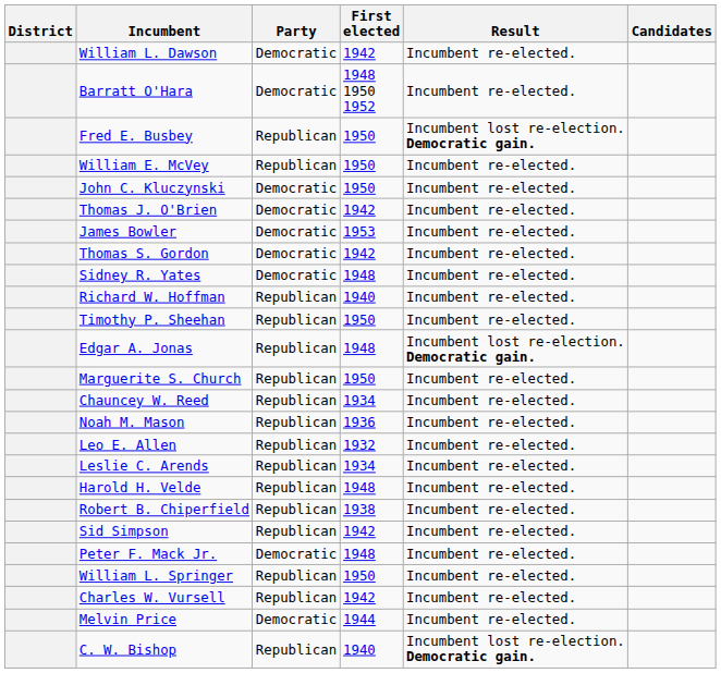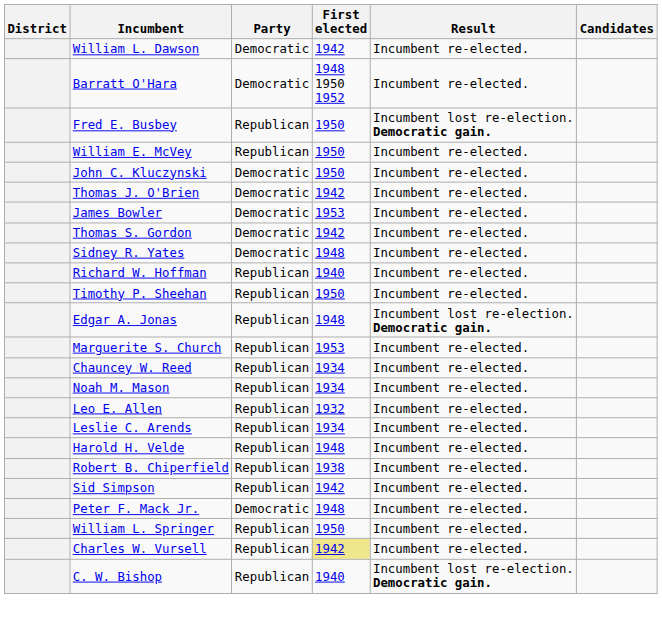 <table class=wikitable>
 <tr valign=bottom>
 <th>District</th>
 <th>Incumbent</th>
 <th>Party</th>
 <th>First<br>elected</th>
 <th>Result</th>
 <th>Candidates</th>
 </tr>
 <tr>
 <th></th>
 <td><a href='#'>William L. Dawson</a></td>
 <td>Democratic</td>
 <td><a href='#'>1942</a></td>
 <td>Incumbent re-elected.</td>
 <td nowrap></td>
 </tr>
 <tr>
 <th></th>
 <td><a href='#'>Barratt O'Hara</a></td>
 <td>Democratic</td>
 <td><a href='#'>1948</a><br>1950 <br><a href='#'>1952</a></td>
 <td>Incumbent re-elected.</td>
 <td nowrap></td>
 </tr>
 <tr>
 <th></th>
 <td><a href='#'>Fred E. Busbey</a></td>
 <td>Republican</td>
 <td><a href='#'>1950</a></td>
 <td>Incumbent lost re-election.<br><strong>Democratic gain.</strong></td>
 <td nowrap></td>
 </tr>
 <tr>
 <th></th>
 <td><a href='#'>William E. McVey</a></td>
 <td>Republican</td>
 <td><a href='#'>1950</a></td>
 <td>Incumbent re-elected.</td>
 <td nowrap></td>
 </tr>
 <tr>
 <th></th>
 <td><a href='#'>John C. Kluczynski</a></td>
 <td>Democratic</td>
 <td><a href='#'>1950</a></td>
 <td>Incumbent re-elected.</td>
 <td nowrap></td>
 </tr>
 <tr>
 <th></th>
 <td><a href='#'>Thomas J. O'Brien</a></td>
 <td>Democratic</td>
 <td><a href='#'>1942</a></td>
 <td>Incumbent re-elected.</td>
 <td nowrap></td>
 </tr>
 <tr>
 <th></th>
 <td><a href='#'>James Bowler</a></td>
 <td>Democratic</td>
 <td><a href='#'>1953</a></td>
 <td>Incumbent re-elected.</td>
 <td nowrap></td>
 </tr>
 <tr>
 <th></th>
 <td><a href='#'>Thomas S. Gordon</a></td>
 <td>Democratic</td>
 <td><a href='#'>1942</a></td>
 <td>Incumbent re-elected.</td>
 <td nowrap></td>
 </tr>
 <tr>
 <th></th>
 <td><a href='#'>Sidney R. Yates</a></td>
 <td>Democratic</td>
 <td><a href='#'>1948</a></td>
 <td>Incumbent re-elected.</td>
 <td nowrap></td>
 </tr>
 <tr>
 <th></th>
 <td><a href='#'>Richard W. Hoffman</a></td>
 <td>Republican</td>
 <td><a href='#'>1940</a></td>
 <td>Incumbent re-elected.</td>
 <td nowrap></td>
 </tr>
 <tr>
 <th></th>
 <td><a href='#'>Timothy P. Sheehan</a></td>
 <td>Republican</td>
 <td><a href='#'>1950</a></td>
 <td>Incumbent re-elected.</td>
 <td nowrap></td>
 </tr>
 <tr>
 <th></th>
 <td><a href='#'>Edgar A. Jonas</a></td>
 <td>Republican</td>
 <td><a href='#'>1948</a></td>
 <td>Incumbent lost re-election.<br><strong>Democratic gain.</strong></td>
 <td nowrap></td>
 </tr>
 <tr>
 <th></th>
 <td><a href='#'>Marguerite S. Church</a></td>
 <td>Republican</td>
-<td><a href='#'>1950</a></td>
+<td><a href='#'>1953</a></td>
 <td>Incumbent re-elected.</td>
 <td nowrap></td>
 </tr>
 <tr>
 <th></th>
 <td><a href='#'>Chauncey W. Reed</a></td>
 <td>Republican</td>
 <td><a href='#'>1934</a></td>
 <td>Incumbent re-elected.</td>
 <td nowrap></td>
 </tr>
 <tr>
 <th></th>
 <td><a href='#'>Noah M. Mason</a></td>
 <td>Republican</td>
-<td><a href='#'>1936</a></td>
+<td><a href='#'>1934</a></td>
 <td>Incumbent re-elected.</td>
 <td nowrap></td>
 </tr>
 <tr>
 <th></th>
 <td><a href='#'>Leo E. Allen</a></td>
 <td>Republican</td>
 <td><a href='#'>1932</a></td>
 <td>Incumbent re-elected.</td>
 <td nowrap></td>
 </tr>
 <tr>
 <th></th>
 <td><a href='#'>Leslie C. Arends</a></td>
 <td>Republican</td>
 <td><a href='#'>1934</a></td>
 <td>Incumbent re-elected.</td>
 <td nowrap></td>
 </tr>
 <tr>
 <th></th>
 <td><a href='#'>Harold H. Velde</a></td>
 <td>Republican</td>
 <td><a href='#'>1948</a></td>
 <td>Incumbent re-elected.</td>
 <td nowrap></td>
 </tr>
 <tr>
 <th></th>
 <td><a href='#'>Robert B. Chiperfield</a></td>
 <td>Republican</td>
 <td><a href='#'>1938</a></td>
 <td>Incumbent re-elected.</td>
 <td nowrap></td>
 </tr>
 <tr>
 <th></th>
 <td><a href='#'>Sid Simpson</a></td>
 <td>Republican</td>
 <td><a href='#'>1942</a></td>
 <td>Incumbent re-elected.</td>
 <td nowrap></td>
 </tr>
 <tr>
 <th></th>
 <td><a href='#'>Peter F. Mack Jr.</a></td>
 <td>Democratic</td>
 <td><a href='#'>1948</a></td>
 <td>Incumbent re-elected.</td>
 <td nowrap></td>
 </tr>
 <tr>
 <th></th>
 <td><a href='#'>William L. Springer</a></td>
 <td>Republican</td>
 <td><a href='#'>1950</a></td>
 <td>Incumbent re-elected.</td>
 <td nowrap></td>
 </tr>
 <tr>
 <th></th>
 <td><a href='#'>Charles W. Vursell</a></td>
 <td>Republican</td>
-<td><a href='#'>1942</a></td>
-<td>Incumbent re-elected.</td>
-<td nowrap></td>
-</tr>
-<tr>
-<th></th>
-<td><a href='#'>Melvin Price</a></td>
-<td>Democratic</td>
-<td><a href='#'>1944</a></td>
+<td style="background: khaki;"><a href='#'>1942</a></td>
 <td>Incumbent re-elected.</td>
 <td nowrap></td>
 </tr>
 <tr>
 <th></th>
 <td><a href='#'>C. W. Bishop</a></td>
 <td>Republican</td>
 <td><a href='#'>1940</a></td>
 <td>Incumbent lost re-election.<br><strong>Democratic gain.</strong></td>
 <td nowrap></td>
 </tr>
 </table>
